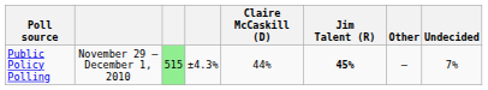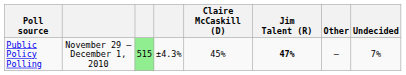 <table class="wikitable" style="text-align:center">
 <tr valign= bottom>
 <th>Poll source</th>
 <th></th>
 <th></th>
 <th></th>
 <th style="width:100px;">Claire<br>McCaskill (D)</th>
 <th style="width:100px;">Jim<br>Talent (R)</th>
 <th>Other</th>
 <th>Undecided</th>
 </tr>
 <tr>
 <td align=left><a href='#'>Public Policy Polling</a></td>
 <td>November 29 – December 1, 2010</td>
 <td style="background: lightgreen;">515</td>
 <td>±4.3%</td>
-<td>44%</td>
-<td><strong>45%</strong></td>
+<td>45%</td>
+<td><strong>47%</strong></td>
 <td>—</td>
 <td>7%</td>
 </tr>
 </table>
